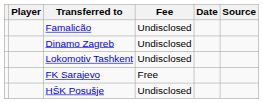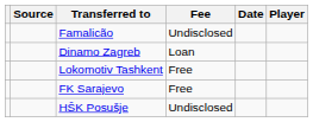 <table class="wikitable plainrowheaders sortable">
 <tr>
 <th></th>
-<th scope="col">Player</th>
+<th scope="col">Source</th>
 <th>Transferred to</th>
 <th style="width: 65px;">Fee</th>
 <th scope="col">Date</th>
-<th scope="col">Source</th>
+<th scope="col">Player</th>
 </tr>
 <tr>
 <td align=center></td>
 <td></td>
 <td> <a href='#'>Famalicão</a></td>
 <td>Undisclosed</td>
 <td></td>
 <td></td>
 </tr>
 <tr>
 <td align=center></td>
 <td></td>
 <td> <a href='#'>Dinamo Zagreb</a></td>
-<td>Undisclosed</td>
+<td>Loan</td>
 <td></td>
 <td></td>
 </tr>
 <tr>
 <td align=center></td>
 <td></td>
 <td> <a href='#'>Lokomotiv Tashkent</a></td>
-<td>Undisclosed</td>
+<td>Free</td>
 <td></td>
 <td></td>
 </tr>
 <tr>
 <td align=center></td>
 <td></td>
 <td> <a href='#'>FK Sarajevo</a></td>
 <td>Free</td>
 <td></td>
 <td></td>
 </tr>
 <tr>
 <td align=center></td>
 <td></td>
 <td> <a href='#'>HŠK Posušje</a></td>
 <td>Undisclosed</td>
 <td></td>
 <td></td>
 </tr>
 </table>
